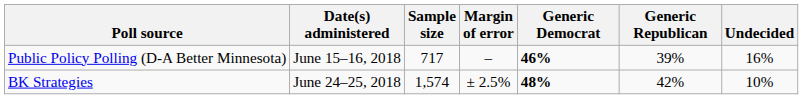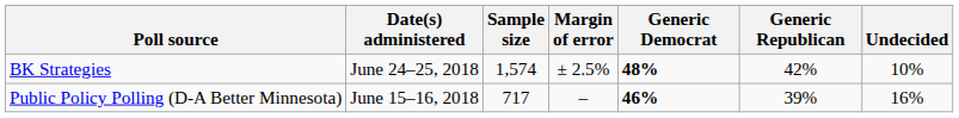 <table class="wikitable">
 <tr valign=bottom>
 <th>Poll source</th>
 <th>Date(s)<br>administered</th>
 <th>Sample<br>size</th>
 <th>Margin<br>of error</th>
 <th style="width:100px;">Generic<br>Democrat</th>
 <th style="width:100px;">Generic<br>Republican</th>
 <th>Undecided</th>
 </tr>
 <tr>
+<td><a href='#'>BK Strategies</a></td>
+<td align=center>June 24–25, 2018</td>
+<td align=center>1,574</td>
+<td align=center>± 2.5%</td>
+<td><strong>48%</strong></td>
+<td align=center>42%</td>
+<td align=center>10%</td>
+</tr>
+<tr>
 <td><a href='#'>Public Policy Polling</a> (D-A Better Minnesota)</td>
 <td align=center>June 15–16, 2018</td>
 <td align=center>717</td>
 <td align=center>–</td>
 <td><strong>46%</strong></td>
 <td align=center>39%</td>
 <td align=center>16%</td>
 </tr>
-<tr>
-<td><a href='#'>BK Strategies</a></td>
-<td align=center>June 24–25, 2018</td>
-<td align=center>1,574</td>
-<td align=center>± 2.5%</td>
-<td><strong>48%</strong></td>
-<td align=center>42%</td>
-<td align=center>10%</td>
-</tr>
 </table>
